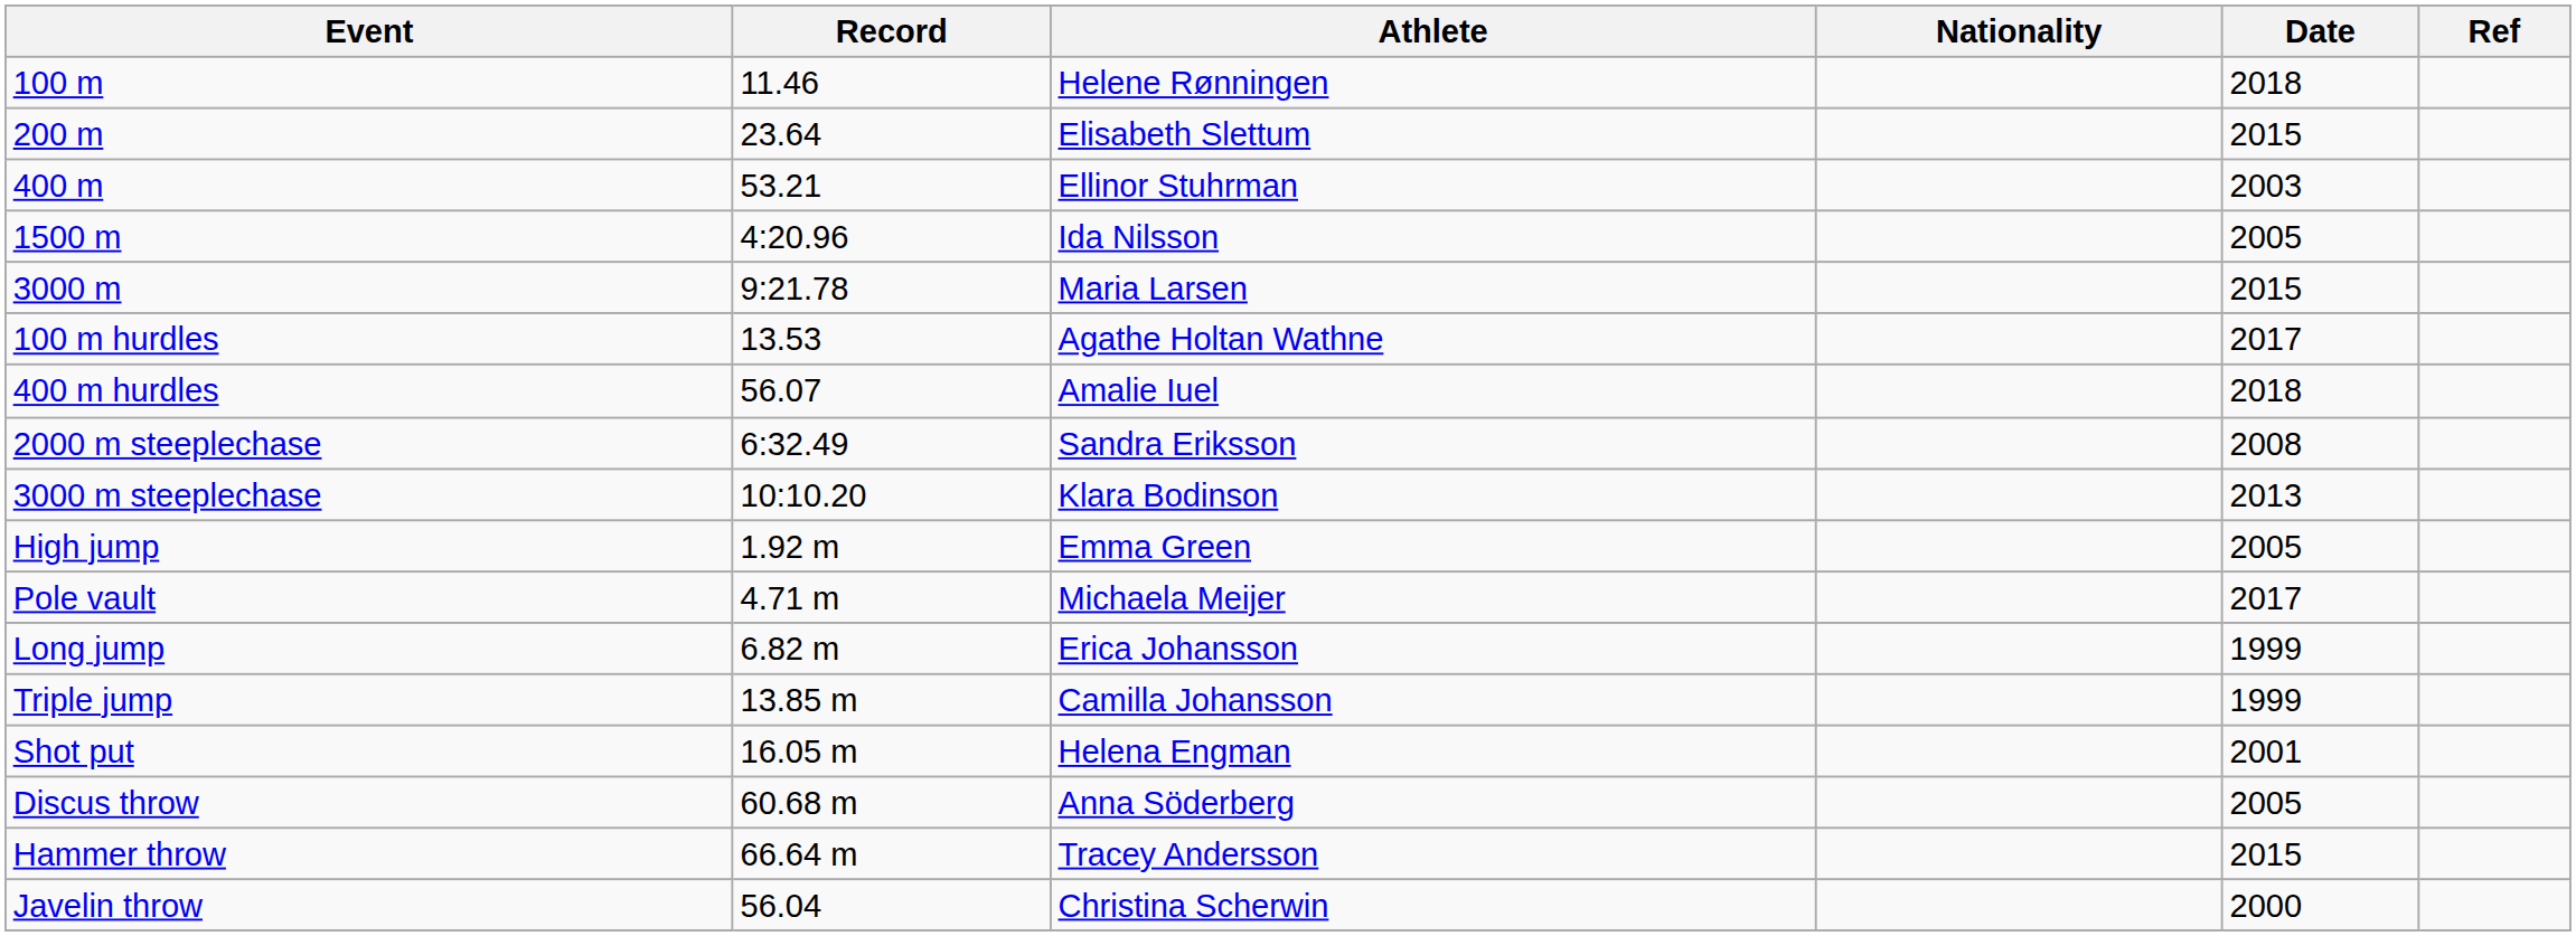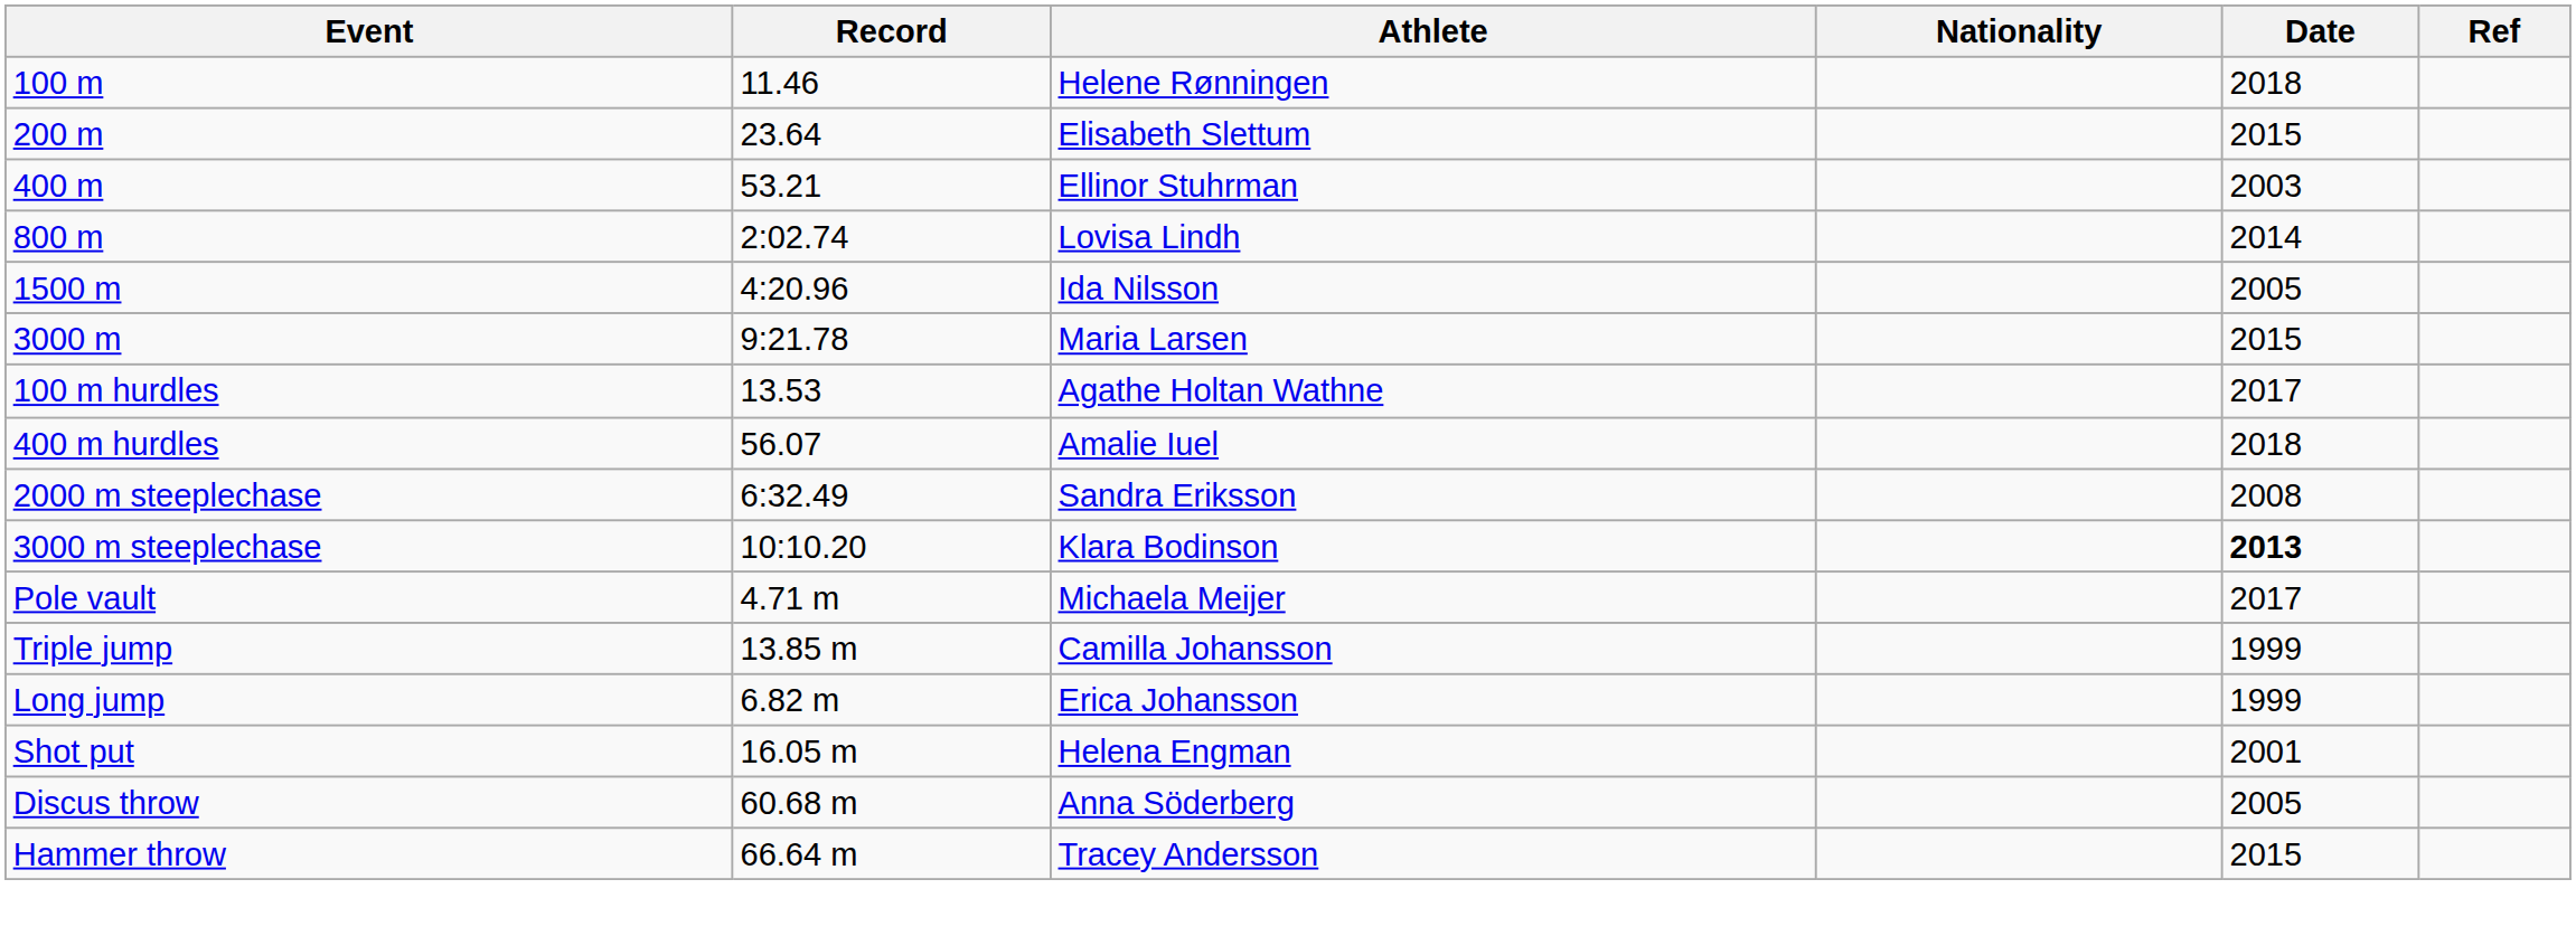 <table class="wikitable" style="font-size:95%; width: 95%;">
 <tr>
 <th>Event</th>
 <th>Record</th>
 <th>Athlete</th>
 <th>Nationality</th>
 <th>Date</th>
 <th>Ref</th>
 </tr>
 <tr>
 <td><a href='#'>100 m</a></td>
 <td>11.46</td>
 <td><a href='#'>Helene Rønningen</a></td>
 <td></td>
 <td>2018</td>
 <td></td>
 </tr>
 <tr>
 <td><a href='#'>200 m</a></td>
 <td>23.64</td>
 <td><a href='#'>Elisabeth Slettum</a></td>
 <td></td>
 <td>2015</td>
 <td></td>
 </tr>
 <tr>
 <td><a href='#'>400 m</a></td>
 <td>53.21</td>
 <td><a href='#'>Ellinor Stuhrman</a></td>
 <td></td>
 <td>2003</td>
+<td></td>
+</tr>
+<tr>
+<td><a href='#'>800 m</a></td>
+<td>2:02.74</td>
+<td><a href='#'>Lovisa Lindh</a></td>
+<td></td>
+<td>2014</td>
 <td></td>
 </tr>
 <tr>
 <td><a href='#'>1500 m</a></td>
 <td>4:20.96</td>
 <td><a href='#'>Ida Nilsson</a></td>
 <td></td>
 <td>2005</td>
 <td></td>
 </tr>
 <tr>
 <td><a href='#'>3000 m</a></td>
 <td>9:21.78</td>
 <td><a href='#'>Maria Larsen</a></td>
 <td></td>
 <td>2015</td>
 <td></td>
 </tr>
 <tr>
 <td><a href='#'>100 m hurdles</a></td>
 <td>13.53</td>
 <td><a href='#'>Agathe Holtan Wathne</a></td>
 <td></td>
 <td>2017</td>
 <td></td>
 </tr>
 <tr>
 <td><a href='#'>400 m hurdles</a></td>
 <td>56.07</td>
 <td><a href='#'>Amalie Iuel</a></td>
 <td></td>
 <td>2018</td>
 <td></td>
 </tr>
 <tr>
 <td><a href='#'>2000 m steeplechase</a></td>
 <td>6:32.49</td>
 <td><a href='#'>Sandra Eriksson</a></td>
 <td></td>
 <td>2008</td>
 <td></td>
 </tr>
 <tr>
 <td><a href='#'>3000 m steeplechase</a></td>
 <td>10:10.20</td>
 <td><a href='#'>Klara Bodinson</a></td>
 <td></td>
-<td>2013</td>
-<td></td>
-</tr>
-<tr>
-<td><a href='#'>High jump</a></td>
-<td>1.92 m</td>
-<td><a href='#'>Emma Green</a></td>
-<td></td>
-<td>2005</td>
+<td><strong>2013</strong></td>
 <td></td>
 </tr>
 <tr>
 <td><a href='#'>Pole vault</a></td>
 <td>4.71 m</td>
 <td><a href='#'>Michaela Meijer</a></td>
 <td></td>
 <td>2017</td>
 <td></td>
 </tr>
 <tr>
-<td><a href='#'>Long jump</a></td>
-<td>6.82 m</td>
-<td><a href='#'>Erica Johansson</a></td>
+<td><a href='#'>Triple jump</a></td>
+<td>13.85 m</td>
+<td><a href='#'>Camilla Johansson</a></td>
 <td></td>
 <td>1999</td>
 <td></td>
 </tr>
 <tr>
-<td><a href='#'>Triple jump</a></td>
-<td>13.85 m</td>
-<td><a href='#'>Camilla Johansson</a></td>
+<td><a href='#'>Long jump</a></td>
+<td>6.82 m</td>
+<td><a href='#'>Erica Johansson</a></td>
 <td></td>
 <td>1999</td>
 <td></td>
 </tr>
 <tr>
 <td><a href='#'>Shot put</a></td>
 <td>16.05 m</td>
 <td><a href='#'>Helena Engman</a></td>
 <td></td>
 <td>2001</td>
 <td></td>
 </tr>
 <tr>
 <td><a href='#'>Discus throw</a></td>
 <td>60.68 m</td>
 <td><a href='#'>Anna Söderberg</a></td>
 <td></td>
 <td>2005</td>
 <td></td>
 </tr>
 <tr>
 <td><a href='#'>Hammer throw</a></td>
 <td>66.64 m</td>
 <td><a href='#'>Tracey Andersson</a></td>
 <td></td>
 <td>2015</td>
 <td></td>
 </tr>
-<tr>
-<td><a href='#'>Javelin throw</a></td>
-<td>56.04</td>
-<td><a href='#'>Christina Scherwin</a></td>
-<td></td>
-<td>2000</td>
-<td></td>
-</tr>
 </table>
